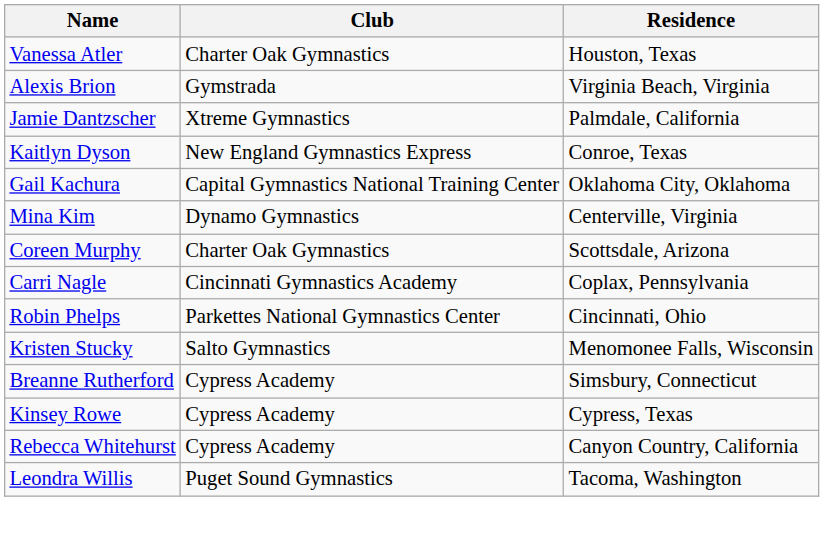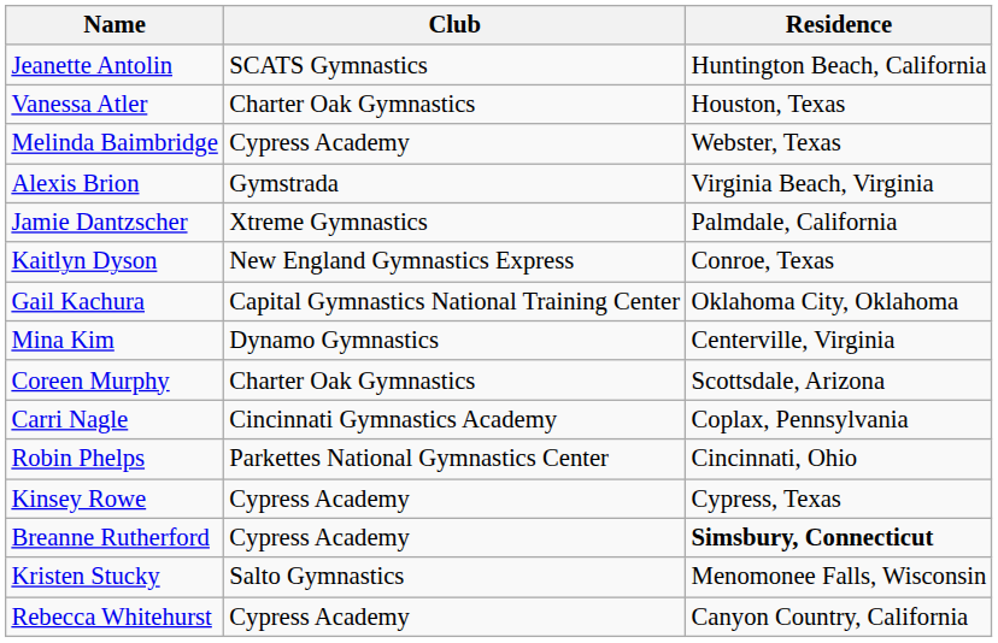 <table class="wikitable">
 <tr>
 <th>Name</th>
 <th>Club</th>
 <th>Residence</th>
 </tr>
 <tr>
+<td><a href='#'>Jeanette Antolin</a></td>
+<td>SCATS Gymnastics</td>
+<td>Huntington Beach, California</td>
+</tr>
+<tr>
 <td><a href='#'>Vanessa Atler</a></td>
 <td>Charter Oak Gymnastics</td>
 <td>Houston, Texas</td>
+</tr>
+<tr>
+<td><a href='#'>Melinda Baimbridge</a></td>
+<td>Cypress Academy</td>
+<td>Webster, Texas</td>
 </tr>
 <tr>
 <td><a href='#'>Alexis Brion</a></td>
 <td>Gymstrada</td>
 <td>Virginia Beach, Virginia</td>
 </tr>
 <tr>
 <td><a href='#'>Jamie Dantzscher</a></td>
 <td>Xtreme Gymnastics</td>
 <td>Palmdale, California</td>
 </tr>
 <tr>
 <td><a href='#'>Kaitlyn Dyson</a></td>
 <td>New England Gymnastics Express</td>
 <td>Conroe, Texas</td>
 </tr>
 <tr>
 <td><a href='#'>Gail Kachura</a></td>
 <td>Capital Gymnastics National Training Center</td>
 <td>Oklahoma City, Oklahoma</td>
 </tr>
 <tr>
 <td><a href='#'>Mina Kim</a></td>
 <td>Dynamo Gymnastics</td>
 <td>Centerville, Virginia</td>
 </tr>
 <tr>
 <td><a href='#'>Coreen Murphy</a></td>
 <td>Charter Oak Gymnastics</td>
 <td>Scottsdale, Arizona</td>
 </tr>
 <tr>
 <td><a href='#'>Carri Nagle</a></td>
 <td>Cincinnati Gymnastics Academy</td>
 <td>Coplax, Pennsylvania</td>
 </tr>
 <tr>
 <td><a href='#'>Robin Phelps</a></td>
 <td>Parkettes National Gymnastics Center</td>
 <td>Cincinnati, Ohio</td>
 </tr>
 <tr>
-<td><a href='#'>Kristen Stucky</a></td>
-<td>Salto Gymnastics</td>
-<td>Menomonee Falls, Wisconsin</td>
+<td><a href='#'>Kinsey Rowe</a></td>
+<td>Cypress Academy</td>
+<td>Cypress, Texas</td>
 </tr>
 <tr>
 <td><a href='#'>Breanne Rutherford</a></td>
 <td>Cypress Academy</td>
-<td>Simsbury, Connecticut</td>
+<td><strong>Simsbury, Connecticut</strong></td>
 </tr>
 <tr>
-<td><a href='#'>Kinsey Rowe</a></td>
-<td>Cypress Academy</td>
-<td>Cypress, Texas</td>
+<td><a href='#'>Kristen Stucky</a></td>
+<td>Salto Gymnastics</td>
+<td>Menomonee Falls, Wisconsin</td>
 </tr>
 <tr>
 <td><a href='#'>Rebecca Whitehurst</a></td>
 <td>Cypress Academy</td>
 <td>Canyon Country, California</td>
 </tr>
-<tr>
-<td><a href='#'>Leondra Willis</a></td>
-<td>Puget Sound Gymnastics</td>
-<td>Tacoma, Washington</td>
-</tr>
 </table>
